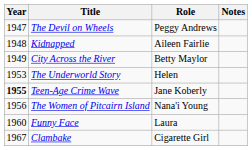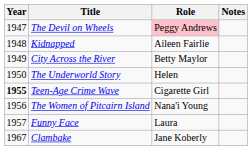 <table class="wikitable sortable">
 <tr>
 <th>Year</th>
 <th>Title</th>
 <th>Role</th>
 <th class = "unsortable">Notes</th>
 </tr>
 <tr>
 <td>1947</td>
 <td><em><a href='#'>The Devil on Wheels</a></em></td>
-<td>Peggy Andrews</td>
+<td style="background: pink;">Peggy Andrews</td>
 <td></td>
 </tr>
 <tr>
 <td>1948</td>
 <td><em><a href='#'>Kidnapped</a></em></td>
 <td>Aileen Fairlie</td>
 <td></td>
 </tr>
 <tr>
 <td>1949</td>
 <td><em><a href='#'>City Across the River</a></em></td>
 <td>Betty Maylor</td>
 <td></td>
 </tr>
 <tr>
-<td>1953</td>
+<td>1950</td>
 <td><em><a href='#'>The Underworld Story</a></em></td>
 <td>Helen</td>
 <td></td>
 </tr>
 <tr>
 <td><strong>1955</strong></td>
 <td><em><a href='#'>Teen-Age Crime Wave</a></em></td>
-<td>Jane Koberly</td>
+<td>Cigarette Girl</td>
 <td></td>
 </tr>
 <tr>
 <td>1956</td>
 <td><em><a href='#'>The Women of Pitcairn Island</a></em></td>
 <td>Nana'i Young</td>
 <td></td>
 </tr>
 <tr>
-<td>1960</td>
+<td>1957</td>
 <td><em><a href='#'>Funny Face</a></em></td>
 <td>Laura</td>
 <td></td>
 </tr>
 <tr>
 <td>1967</td>
 <td><em><a href='#'>Clambake</a></em></td>
-<td>Cigarette Girl</td>
+<td>Jane Koberly</td>
 <td></td>
 </tr>
 </table>
